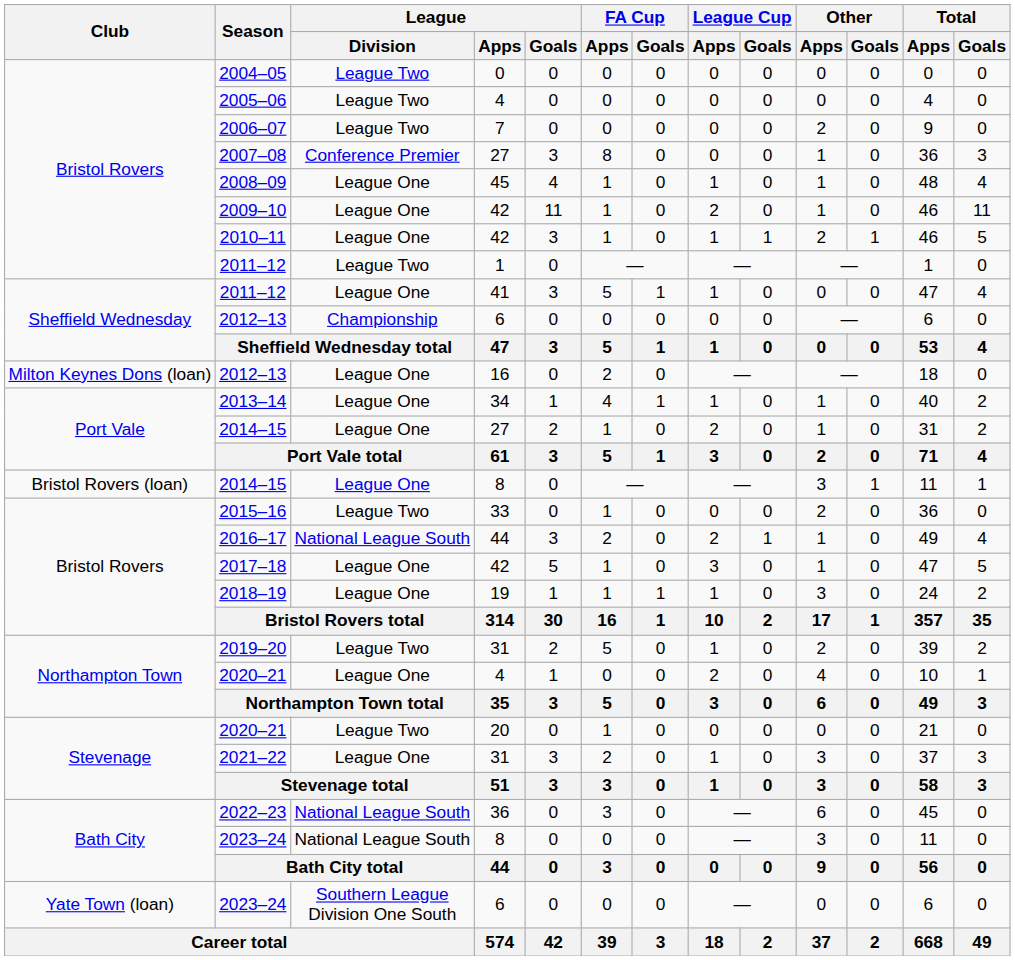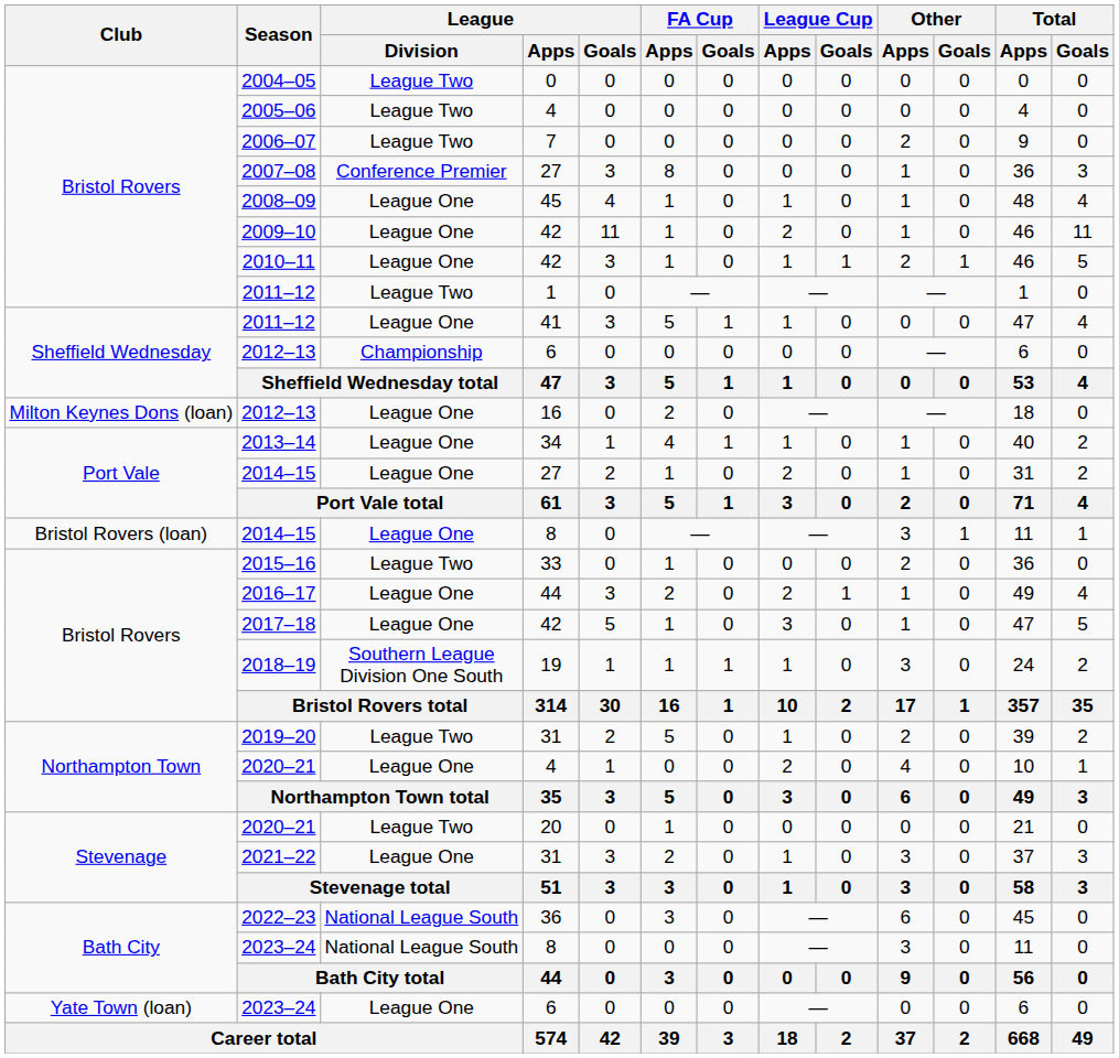 <table class="wikitable" style="text-align: center">
 <tr>
 <th rowspan="2">Club</th>
 <th rowspan="2">Season</th>
 <th colspan="3">League</th>
 <th colspan="2"><a href='#'>FA Cup</a></th>
 <th colspan="2"><a href='#'>League Cup</a></th>
 <th colspan="2">Other</th>
 <th colspan="2">Total</th>
 </tr>
 <tr>
 <th>Division</th>
 <th>Apps</th>
 <th>Goals</th>
 <th>Apps</th>
 <th>Goals</th>
 <th>Apps</th>
 <th>Goals</th>
 <th>Apps</th>
 <th>Goals</th>
 <th>Apps</th>
 <th>Goals</th>
 </tr>
 <tr>
 <td rowspan="8"><a href='#'>Bristol Rovers</a></td>
 <td><a href='#'>2004–05</a></td>
 <td><a href='#'>League Two</a></td>
 <td>0</td>
 <td>0</td>
 <td>0</td>
 <td>0</td>
 <td>0</td>
 <td>0</td>
 <td>0</td>
 <td>0</td>
 <td>0</td>
 <td>0</td>
 </tr>
 <tr>
 <td><a href='#'>2005–06</a></td>
 <td>League Two</td>
 <td>4</td>
 <td>0</td>
 <td>0</td>
 <td>0</td>
 <td>0</td>
 <td>0</td>
 <td>0</td>
 <td>0</td>
 <td>4</td>
 <td>0</td>
 </tr>
 <tr>
 <td><a href='#'>2006–07</a></td>
 <td>League Two</td>
 <td>7</td>
 <td>0</td>
 <td>0</td>
 <td>0</td>
 <td>0</td>
 <td>0</td>
 <td>2</td>
 <td>0</td>
 <td>9</td>
 <td>0</td>
 </tr>
 <tr>
 <td><a href='#'>2007–08</a></td>
 <td><a href='#'>Conference Premier</a></td>
 <td>27</td>
 <td>3</td>
 <td>8</td>
 <td>0</td>
 <td>0</td>
 <td>0</td>
 <td>1</td>
 <td>0</td>
 <td>36</td>
 <td>3</td>
 </tr>
 <tr>
 <td><a href='#'>2008–09</a></td>
 <td>League One</td>
 <td>45</td>
 <td>4</td>
 <td>1</td>
 <td>0</td>
 <td>1</td>
 <td>0</td>
 <td>1</td>
 <td>0</td>
 <td>48</td>
 <td>4</td>
 </tr>
 <tr>
 <td><a href='#'>2009–10</a></td>
 <td>League One</td>
 <td>42</td>
 <td>11</td>
 <td>1</td>
 <td>0</td>
 <td>2</td>
 <td>0</td>
 <td>1</td>
 <td>0</td>
 <td>46</td>
 <td>11</td>
 </tr>
 <tr>
 <td><a href='#'>2010–11</a></td>
 <td>League One</td>
 <td>42</td>
 <td>3</td>
 <td>1</td>
 <td>0</td>
 <td>1</td>
 <td>1</td>
 <td>2</td>
 <td>1</td>
 <td>46</td>
 <td>5</td>
 </tr>
 <tr>
 <td><a href='#'>2011–12</a></td>
 <td>League Two</td>
 <td>1</td>
 <td>0</td>
 <td colspan="2">—</td>
 <td colspan="2">—</td>
 <td colspan="2">—</td>
 <td>1</td>
 <td>0</td>
 </tr>
 <tr>
 <td rowspan="3"><a href='#'>Sheffield Wednesday</a></td>
 <td><a href='#'>2011–12</a></td>
 <td>League One</td>
 <td>41</td>
 <td>3</td>
 <td>5</td>
 <td>1</td>
 <td>1</td>
 <td>0</td>
 <td>0</td>
 <td>0</td>
 <td>47</td>
 <td>4</td>
 </tr>
 <tr>
 <td><a href='#'>2012–13</a></td>
 <td><a href='#'>Championship</a></td>
 <td>6</td>
 <td>0</td>
 <td>0</td>
 <td>0</td>
 <td>0</td>
 <td>0</td>
 <td colspan="2">—</td>
 <td>6</td>
 <td>0</td>
 </tr>
 <tr>
 <th colspan="2">Sheffield Wednesday total</th>
 <th>47</th>
 <th>3</th>
 <th>5</th>
 <th>1</th>
 <th>1</th>
 <th>0</th>
 <th>0</th>
 <th>0</th>
 <th>53</th>
 <th>4</th>
 </tr>
 <tr>
 <td><a href='#'>Milton Keynes Dons</a> (loan)</td>
 <td><a href='#'>2012–13</a></td>
 <td>League One</td>
 <td>16</td>
 <td>0</td>
 <td>2</td>
 <td>0</td>
 <td colspan="2">—</td>
 <td colspan="2">—</td>
 <td>18</td>
 <td>0</td>
 </tr>
 <tr>
 <td rowspan="3"><a href='#'>Port Vale</a></td>
 <td><a href='#'>2013–14</a></td>
 <td>League One</td>
 <td>34</td>
 <td>1</td>
 <td>4</td>
 <td>1</td>
 <td>1</td>
 <td>0</td>
 <td>1</td>
 <td>0</td>
 <td>40</td>
 <td>2</td>
 </tr>
 <tr>
 <td><a href='#'>2014–15</a></td>
 <td>League One</td>
 <td>27</td>
 <td>2</td>
 <td>1</td>
 <td>0</td>
 <td>2</td>
 <td>0</td>
 <td>1</td>
 <td>0</td>
 <td>31</td>
 <td>2</td>
 </tr>
 <tr>
 <th colspan="2">Port Vale total</th>
 <th>61</th>
 <th>3</th>
 <th>5</th>
 <th>1</th>
 <th>3</th>
 <th>0</th>
 <th>2</th>
 <th>0</th>
 <th>71</th>
 <th>4</th>
 </tr>
 <tr>
 <td>Bristol Rovers (loan)</td>
 <td><a href='#'>2014–15</a></td>
 <td><a href='#'>League One</a></td>
 <td>8</td>
 <td>0</td>
 <td colspan="2">—</td>
 <td colspan="2">—</td>
 <td>3</td>
 <td>1</td>
 <td>11</td>
 <td>1</td>
 </tr>
 <tr>
 <td rowspan="5">Bristol Rovers</td>
 <td><a href='#'>2015–16</a></td>
 <td>League Two</td>
 <td>33</td>
 <td>0</td>
 <td>1</td>
 <td>0</td>
 <td>0</td>
 <td>0</td>
 <td>2</td>
 <td>0</td>
 <td>36</td>
 <td>0</td>
 </tr>
 <tr>
 <td><a href='#'>2016–17</a></td>
-<td><a href='#'>National League South</a></td>
+<td>League One</td>
 <td>44</td>
 <td>3</td>
 <td>2</td>
 <td>0</td>
 <td>2</td>
 <td>1</td>
 <td>1</td>
 <td>0</td>
 <td>49</td>
 <td>4</td>
 </tr>
 <tr>
 <td><a href='#'>2017–18</a></td>
 <td>League One</td>
 <td>42</td>
 <td>5</td>
 <td>1</td>
 <td>0</td>
 <td>3</td>
 <td>0</td>
 <td>1</td>
 <td>0</td>
 <td>47</td>
 <td>5</td>
 </tr>
 <tr>
 <td><a href='#'>2018–19</a></td>
-<td>League One</td>
+<td><a href='#'>Southern League</a><br>Division One South</td>
 <td>19</td>
 <td>1</td>
 <td>1</td>
 <td>1</td>
 <td>1</td>
 <td>0</td>
 <td>3</td>
 <td>0</td>
 <td>24</td>
 <td>2</td>
 </tr>
 <tr>
 <th colspan="2">Bristol Rovers total</th>
 <th>314</th>
 <th>30</th>
 <th>16</th>
 <th>1</th>
 <th>10</th>
 <th>2</th>
 <th>17</th>
 <th>1</th>
 <th>357</th>
 <th>35</th>
 </tr>
 <tr>
 <td rowspan="3"><a href='#'>Northampton Town</a></td>
 <td><a href='#'>2019–20</a></td>
 <td>League Two</td>
 <td>31</td>
 <td>2</td>
 <td>5</td>
 <td>0</td>
 <td>1</td>
 <td>0</td>
 <td>2</td>
 <td>0</td>
 <td>39</td>
 <td>2</td>
 </tr>
 <tr>
 <td><a href='#'>2020–21</a></td>
 <td>League One</td>
 <td>4</td>
 <td>1</td>
 <td>0</td>
 <td>0</td>
 <td>2</td>
 <td>0</td>
 <td>4</td>
 <td>0</td>
 <td>10</td>
 <td>1</td>
 </tr>
 <tr>
 <th colspan="2">Northampton Town total</th>
 <th>35</th>
 <th>3</th>
 <th>5</th>
 <th>0</th>
 <th>3</th>
 <th>0</th>
 <th>6</th>
 <th>0</th>
 <th>49</th>
 <th>3</th>
 </tr>
 <tr>
 <td rowspan="3"><a href='#'>Stevenage</a></td>
 <td><a href='#'>2020–21</a></td>
 <td>League Two</td>
 <td>20</td>
 <td>0</td>
 <td>1</td>
 <td>0</td>
 <td>0</td>
 <td>0</td>
 <td>0</td>
 <td>0</td>
 <td>21</td>
 <td>0</td>
 </tr>
 <tr>
 <td><a href='#'>2021–22</a></td>
 <td>League One</td>
 <td>31</td>
 <td>3</td>
 <td>2</td>
 <td>0</td>
 <td>1</td>
 <td>0</td>
 <td>3</td>
 <td>0</td>
 <td>37</td>
 <td>3</td>
 </tr>
 <tr>
 <th colspan="2">Stevenage total</th>
 <th>51</th>
 <th>3</th>
 <th>3</th>
 <th>0</th>
 <th>1</th>
 <th>0</th>
 <th>3</th>
 <th>0</th>
 <th>58</th>
 <th>3</th>
 </tr>
 <tr>
 <td rowspan="3"><a href='#'>Bath City</a></td>
 <td><a href='#'>2022–23</a></td>
 <td><a href='#'>National League South</a></td>
 <td>36</td>
 <td>0</td>
 <td>3</td>
 <td>0</td>
 <td colspan="2">—</td>
 <td>6</td>
 <td>0</td>
 <td>45</td>
 <td>0</td>
 </tr>
 <tr>
 <td><a href='#'>2023–24</a></td>
 <td>National League South</td>
 <td>8</td>
 <td>0</td>
 <td>0</td>
 <td>0</td>
 <td colspan="2">—</td>
 <td>3</td>
 <td>0</td>
 <td>11</td>
 <td>0</td>
 </tr>
 <tr>
 <th colspan="2">Bath City total</th>
 <th>44</th>
 <th>0</th>
 <th>3</th>
 <th>0</th>
 <th>0</th>
 <th>0</th>
 <th>9</th>
 <th>0</th>
 <th>56</th>
 <th>0</th>
 </tr>
 <tr>
 <td><a href='#'>Yate Town</a> (loan)</td>
 <td><a href='#'>2023–24</a></td>
-<td><a href='#'>Southern League</a><br>Division One South</td>
+<td>League One</td>
 <td>6</td>
 <td>0</td>
 <td>0</td>
 <td>0</td>
 <td colspan="2">—</td>
 <td>0</td>
 <td>0</td>
 <td>6</td>
 <td>0</td>
 </tr>
 <tr>
 <th colspan="3">Career total</th>
 <th>574</th>
 <th>42</th>
 <th>39</th>
 <th>3</th>
 <th>18</th>
 <th>2</th>
 <th>37</th>
 <th>2</th>
 <th>668</th>
 <th>49</th>
 </tr>
 </table>
